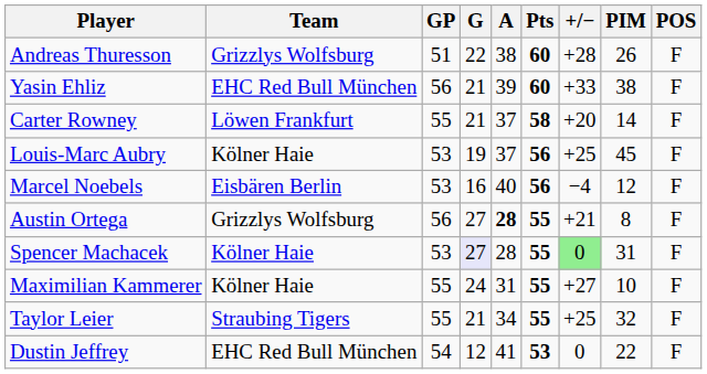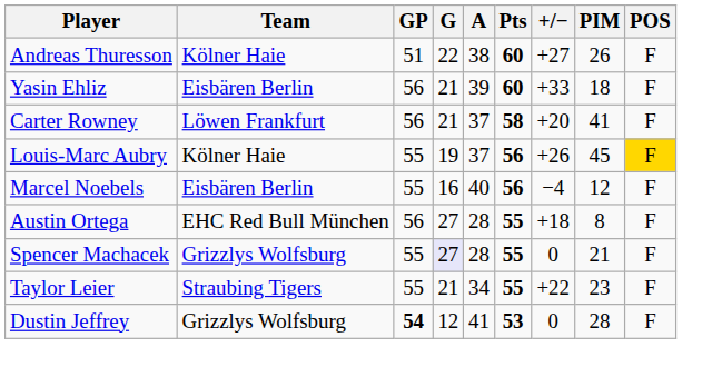 <table class="wikitable sortable" style="text-align:center;">
 <tr>
 <th>Player</th>
 <th>Team</th>
 <th>GP</th>
 <th>G</th>
 <th>A</th>
 <th>Pts</th>
 <th>+/−</th>
 <th>PIM</th>
 <th>POS</th>
 </tr>
 <tr>
 <td style="text-align:left;"><a href='#'>Andreas Thuresson</a></td>
-<td style="text-align:left;"><a href='#'>Grizzlys Wolfsburg</a></td>
+<td style="text-align:left;"><a href='#'>Kölner Haie</a></td>
 <td>51</td>
 <td>22</td>
 <td>38</td>
 <td><strong>60</strong></td>
-<td>+28</td>
+<td>+27</td>
 <td>26</td>
 <td>F</td>
 </tr>
 <tr>
 <td style="text-align:left;"><a href='#'>Yasin Ehliz</a></td>
-<td style="text-align:left;"><a href='#'>EHC Red Bull München</a></td>
+<td style="text-align:left;"><a href='#'>Eisbären Berlin</a></td>
 <td>56</td>
 <td>21</td>
 <td>39</td>
 <td><strong>60</strong></td>
 <td>+33</td>
-<td>38</td>
+<td>18</td>
 <td>F</td>
 </tr>
 <tr>
 <td style="text-align:left;"><a href='#'>Carter Rowney</a></td>
 <td style="text-align:left;"><a href='#'>Löwen Frankfurt</a></td>
-<td>55</td>
+<td>56</td>
 <td>21</td>
 <td>37</td>
 <td><strong>58</strong></td>
 <td>+20</td>
-<td>14</td>
+<td>41</td>
 <td>F</td>
 </tr>
 <tr>
 <td style="text-align:left;"><a href='#'>Louis-Marc Aubry</a></td>
 <td style="text-align:left;">Kölner Haie</td>
-<td>53</td>
+<td>55</td>
 <td>19</td>
 <td>37</td>
 <td><strong>56</strong></td>
-<td>+25</td>
+<td>+26</td>
 <td>45</td>
-<td>F</td>
+<td style="background: gold;">F</td>
 </tr>
 <tr>
 <td style="text-align:left;"><a href='#'>Marcel Noebels</a></td>
 <td style="text-align:left;"><a href='#'>Eisbären Berlin</a></td>
-<td>53</td>
+<td>55</td>
 <td>16</td>
 <td>40</td>
 <td><strong>56</strong></td>
 <td>−4</td>
 <td>12</td>
 <td>F</td>
 </tr>
 <tr>
 <td style="text-align:left;"><a href='#'>Austin Ortega</a></td>
-<td style="text-align:left;">Grizzlys Wolfsburg</td>
+<td style="text-align:left;">EHC Red Bull München</td>
 <td>56</td>
 <td>27</td>
-<td><strong>28</strong></td>
+<td>28</td>
 <td><strong>55</strong></td>
-<td>+21</td>
+<td>+18</td>
 <td>8</td>
 <td>F</td>
 </tr>
 <tr>
 <td style="text-align:left;"><a href='#'>Spencer Machacek</a></td>
-<td style="text-align:left;"><a href='#'>Kölner Haie</a></td>
-<td>53</td>
+<td style="text-align:left;"><a href='#'>Grizzlys Wolfsburg</a></td>
+<td>55</td>
 <td style="background: lavender;">27</td>
 <td>28</td>
 <td><strong>55</strong></td>
-<td style="background: lightgreen;">0</td>
-<td>31</td>
-<td>F</td>
-</tr>
-<tr>
-<td style="text-align:left;"><a href='#'>Maximilian Kammerer</a></td>
-<td style="text-align:left;">Kölner Haie</td>
-<td>55</td>
-<td>24</td>
-<td>31</td>
-<td><strong>55</strong></td>
-<td>+27</td>
-<td>10</td>
+<td>0</td>
+<td>21</td>
 <td>F</td>
 </tr>
 <tr>
 <td style="text-align:left;"><a href='#'>Taylor Leier</a></td>
 <td style="text-align:left;"><a href='#'>Straubing Tigers</a></td>
 <td>55</td>
 <td>21</td>
 <td>34</td>
 <td><strong>55</strong></td>
-<td>+25</td>
-<td>32</td>
+<td>+22</td>
+<td>23</td>
 <td>F</td>
 </tr>
 <tr>
 <td style="text-align:left;"><a href='#'>Dustin Jeffrey</a></td>
-<td style="text-align:left;">EHC Red Bull München</td>
-<td>54</td>
+<td style="text-align:left;">Grizzlys Wolfsburg</td>
+<td><strong>54</strong></td>
 <td>12</td>
 <td>41</td>
 <td><strong>53</strong></td>
 <td>0</td>
-<td>22</td>
+<td>28</td>
 <td>F</td>
 </tr>
 </table>
